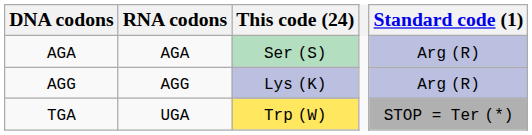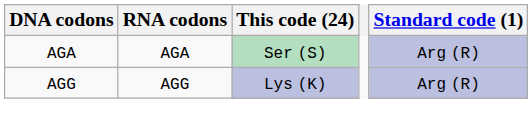 <table class="wikitable" style="border: none; text-align: center;">
 <tr>
 <th>DNA codons</th>
 <th>RNA codons</th>
 <th>This code (24)</th>
 <th style="border: none; width: 1px;"></th>
 <th><a href='#'>Standard code</a> (1)</th>
 </tr>
 <tr>
 <td><code>AGA</code></td>
 <td><code>AGA</code></td>
 <td style="background-color:#b3dec0;"><code>Ser</code> <code>(S)</code></td>
 <td style="border: none; width: 1px;"></td>
 <td style="background-color:#bbbfe0;"><code>Arg</code> <code>(R)</code></td>
 </tr>
 <tr>
 <td><code>AGG</code></td>
 <td><code>AGG</code></td>
 <td style="background-color:#bbbfe0;"><code>Lys</code> <code>(K)</code></td>
 <td style="border: none; width: 1px;"></td>
 <td style="background-color:#bbbfe0;"><code>Arg</code> <code>(R)</code></td>
 </tr>
-<tr>
-<td><code>TGA</code></td>
-<td><code>UGA</code></td>
-<td style="background-color:#ffe75f;"><code>Trp</code> <code>(W)</code></td>
-<td style="border: none; width: 1px;"></td>
-<td style="background-color:#B0B0B0;"><code>STOP = Ter</code> <code>(*)</code></td>
-</tr>
 </table>
